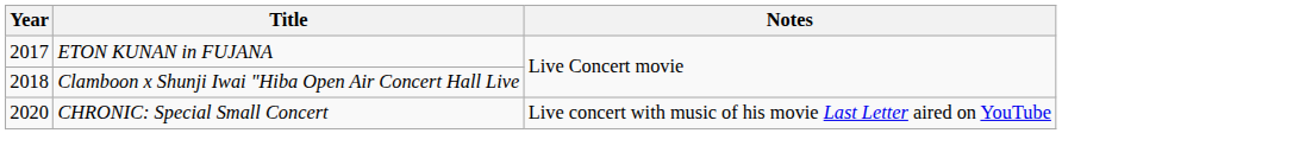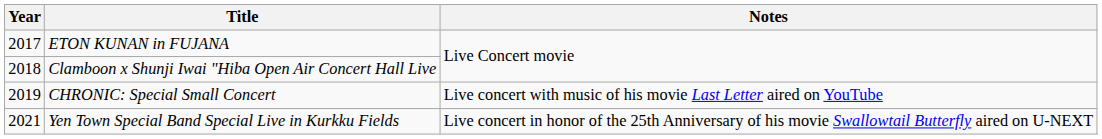 <table class="wikitable sortable">
 <tr>
 <th>Year</th>
 <th>Title</th>
 <th>Notes</th>
 </tr>
 <tr>
 <td>2017</td>
 <td><em>ETON KUNAN in FUJANA</em></td>
 <td rowspan=2>Live Concert movie</td>
 </tr>
 <tr>
 <td>2018</td>
 <td><em>Clamboon x Shunji Iwai "Hiba Open Air Concert Hall Live</em></td>
 </tr>
 <tr>
-<td>2020</td>
+<td>2019</td>
 <td><em>CHRONIC: Special Small Concert</em></td>
 <td>Live concert with music of his movie <em><a href='#'>Last Letter</a></em> aired on <a href='#'>YouTube</a></td>
 </tr>
+<tr>
+<td>2021</td>
+<td><em>Yen Town Special Band Special Live in Kurkku Fields</em></td>
+<td>Live concert in honor of the 25th Anniversary of his movie <em><a href='#'>Swallowtail Butterfly</a></em> aired on U-NEXT</td>
+</tr>
 </table>
